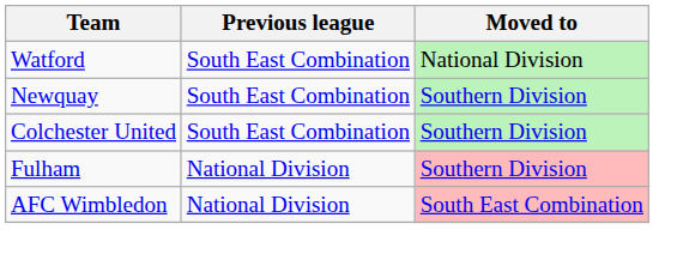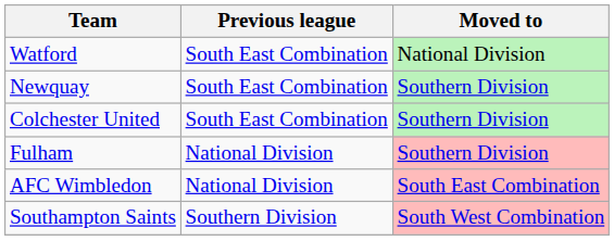 <table class="wikitable">
 <tr>
 <th>Team</th>
 <th>Previous league</th>
 <th>Moved to</th>
 </tr>
 <tr>
 <td><a href='#'>Watford</a></td>
 <td><a href='#'>South East Combination</a></td>
 <td style="background-color:#BBF3BB">National Division</td>
 </tr>
 <tr>
 <td><a href='#'>Newquay</a></td>
 <td><a href='#'>South East Combination</a></td>
 <td style="background-color:#BBF3BB"><a href='#'>Southern Division</a></td>
 </tr>
 <tr>
 <td><a href='#'>Colchester United</a></td>
 <td><a href='#'>South East Combination</a></td>
 <td style="background-color:#BBF3BB"><a href='#'>Southern Division</a></td>
 </tr>
 <tr>
 <td><a href='#'>Fulham</a></td>
 <td><a href='#'>National Division</a></td>
 <td style="background-color:#FFBBBB"><a href='#'>Southern Division</a></td>
 </tr>
 <tr>
 <td><a href='#'>AFC Wimbledon</a></td>
 <td><a href='#'>National Division</a></td>
 <td style="background-color:#FFBBBB"><a href='#'>South East Combination</a></td>
 </tr>
 <tr>
+<td><a href='#'>Southampton Saints</a></td>
+<td><a href='#'>Southern Division</a></td>
+<td style="background-color:#FFBBBB"><a href='#'>South West Combination</a></td>
+</tr>
+<tr>
 </tr>
 </table>
